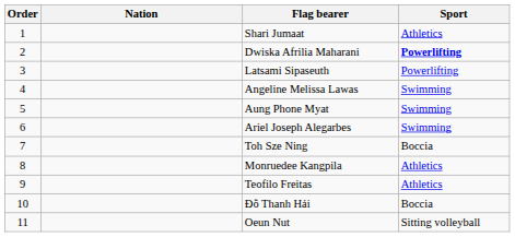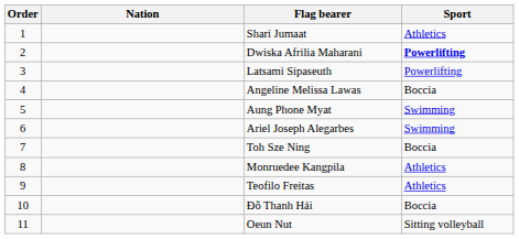 <table class="sortable wikitable" style="font-size:95%">
 <tr>
 <th width=25>Order</th>
 <th width=260>Nation</th>
 <th width=200>Flag bearer</th>
 <th width=140>Sport</th>
 </tr>
 <tr>
 <td align="center">1</td>
 <td></td>
 <td>Shari Jumaat</td>
 <td><a href='#'>Athletics</a></td>
 </tr>
 <tr>
 <td align="center">2</td>
 <td></td>
 <td>Dwiska Afrilia Maharani</td>
 <td><strong><a href='#'>Powerlifting</a></strong></td>
 </tr>
 <tr>
 <td align="center">3</td>
 <td></td>
 <td>Latsami Sipaseuth</td>
 <td><a href='#'>Powerlifting</a></td>
 </tr>
 <tr>
 <td align="center">4</td>
 <td></td>
 <td>Angeline Melissa Lawas</td>
-<td><a href='#'>Swimming</a></td>
+<td>Boccia</td>
 </tr>
 <tr>
 <td align="center">5</td>
 <td></td>
 <td>Aung Phone Myat</td>
 <td><a href='#'>Swimming</a></td>
 </tr>
 <tr>
 <td align="center">6</td>
 <td></td>
 <td>Ariel Joseph Alegarbes</td>
 <td><a href='#'>Swimming</a></td>
 </tr>
 <tr>
 <td align="center">7</td>
 <td></td>
 <td>Toh Sze Ning</td>
 <td>Boccia</td>
 </tr>
 <tr>
 <td align="center">8</td>
 <td></td>
 <td>Monruedee Kangpila</td>
 <td><a href='#'>Athletics</a></td>
 </tr>
 <tr>
 <td align="center">9</td>
 <td></td>
 <td>Teofilo Freitas</td>
 <td><a href='#'>Athletics</a></td>
 </tr>
 <tr>
 <td align="center">10</td>
 <td></td>
 <td>Đỗ Thanh Hải</td>
 <td>Boccia</td>
 </tr>
 <tr>
 <td align="center">11</td>
 <td> </td>
 <td>Oeun Nut</td>
 <td>Sitting volleyball</td>
 </tr>
 </table>
